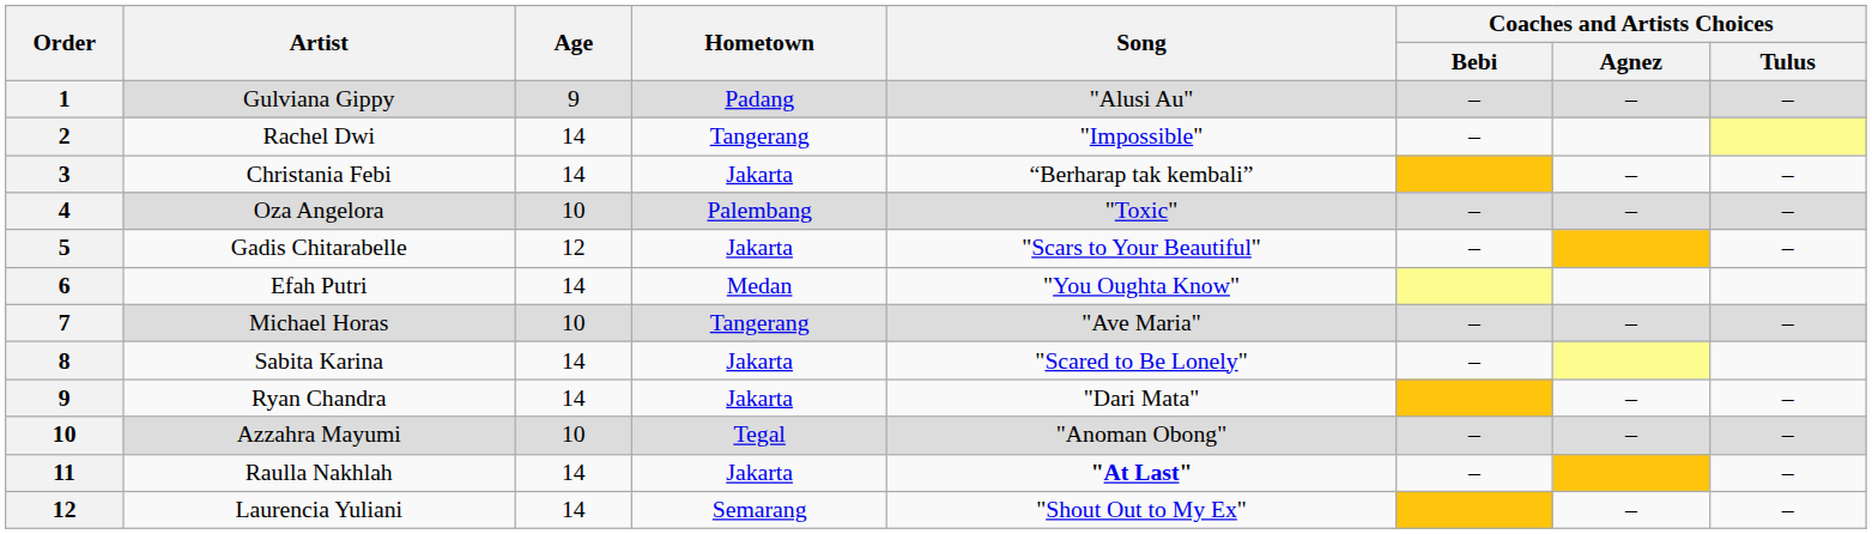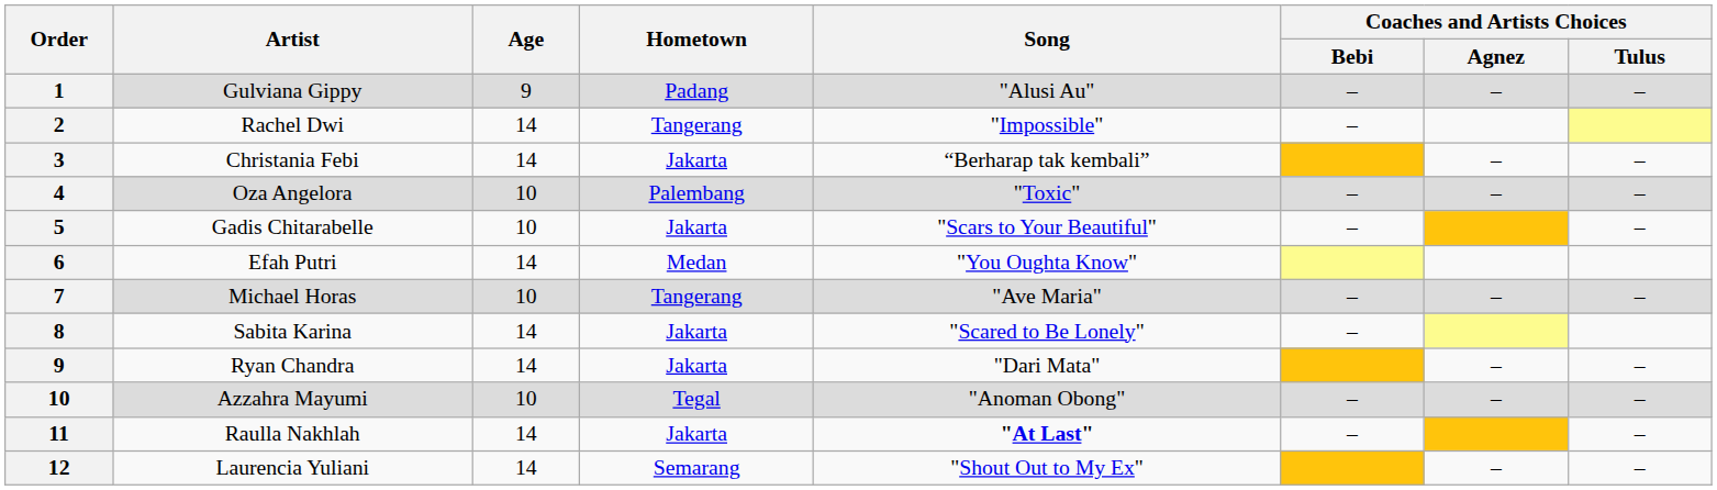 <table class="wikitable" style="text-align:center; width:100%;">
 <tr>
 <th rowspan="2" scope="col" style="width:06%;">Order</th>
 <th rowspan="2" scope="col" style="width:20%;">Artist</th>
 <th rowspan="2" scope="col" style="width:06%;">Age</th>
 <th rowspan="2" scope="col" style="width:13%;">Hometown</th>
 <th rowspan="2" scope="col" style="width:26%;">Song</th>
 <th colspan="3" scope="col" style="width:40%;">Coaches and Artists Choices</th>
 </tr>
 <tr>
 <th style="width:08%;">Bebi</th>
 <th style="width:08%;">Agnez</th>
 <th style="width:08%;">Tulus</th>
 </tr>
 <tr style="background:#dcdcdc;">
 <th>1</th>
 <td>Gulviana Gippy</td>
 <td>9</td>
 <td><a href='#'>Padang</a></td>
 <td>"Alusi Au"</td>
 <td>–</td>
 <td>–</td>
 <td>–</td>
 </tr>
 <tr>
 <th>2</th>
 <td>Rachel Dwi</td>
 <td>14</td>
 <td><a href='#'>Tangerang</a></td>
 <td>"<a href='#'>Impossible</a>"</td>
 <td>–</td>
 <td><strong></strong></td>
 <td style="background:#fdfc8f"><strong></strong></td>
 </tr>
 <tr>
 <th>3</th>
 <td>Christania Febi</td>
 <td>14</td>
 <td><a href='#'>Jakarta</a></td>
 <td>“Berharap tak kembali”</td>
 <td style="background:#ffc40c"><strong></strong></td>
 <td>–</td>
 <td>–</td>
 </tr>
 <tr style="background:#dcdcdc;">
 <th>4</th>
 <td>Oza Angelora</td>
 <td>10</td>
 <td><a href='#'>Palembang</a></td>
 <td>"<a href='#'>Toxic</a>"</td>
 <td>–</td>
 <td>–</td>
 <td>–</td>
 </tr>
 <tr>
 <th>5</th>
 <td>Gadis Chitarabelle</td>
-<td>12</td>
+<td>10</td>
 <td><a href='#'>Jakarta</a></td>
 <td>"<a href='#'>Scars to Your Beautiful</a>"</td>
 <td>–</td>
 <td style="background:#ffc40c"><strong></strong></td>
 <td>–</td>
 </tr>
 <tr>
 <th>6</th>
 <td>Efah Putri</td>
 <td>14</td>
 <td><a href='#'>Medan</a></td>
 <td>"<a href='#'>You Oughta Know</a>"</td>
 <td style="background:#fdfc8f"><strong></strong></td>
 <td><strong></strong></td>
 <td><strong></strong></td>
 </tr>
 <tr style="background:#dcdcdc;">
 <th>7</th>
 <td>Michael Horas</td>
 <td>10</td>
 <td><a href='#'>Tangerang</a></td>
 <td>"Ave Maria"</td>
 <td>–</td>
 <td>–</td>
 <td>–</td>
 </tr>
 <tr>
 <th>8</th>
 <td>Sabita Karina</td>
 <td>14</td>
 <td><a href='#'>Jakarta</a></td>
 <td>"<a href='#'>Scared to Be Lonely</a>"</td>
 <td>–</td>
 <td style="background:#fdfc8f"><strong></strong></td>
 <td><strong></strong></td>
 </tr>
 <tr>
 <th>9</th>
 <td>Ryan Chandra</td>
 <td>14</td>
 <td><a href='#'>Jakarta</a></td>
 <td>"Dari Mata"</td>
 <td style="background:#ffc40c"><strong></strong></td>
 <td>–</td>
 <td>–</td>
 </tr>
 <tr style="background:#dcdcdc;">
 <th>10</th>
 <td>Azzahra Mayumi</td>
 <td>10</td>
 <td><a href='#'>Tegal</a></td>
 <td>"Anoman Obong"</td>
 <td>–</td>
 <td>–</td>
 <td>–</td>
 </tr>
 <tr>
 <th>11</th>
 <td>Raulla Nakhlah</td>
 <td>14</td>
 <td><a href='#'>Jakarta</a></td>
 <td><strong>"<a href='#'>At Last</a>"</strong></td>
 <td>–</td>
 <td style="background:#ffc40c;"><strong></strong></td>
 <td>–</td>
 </tr>
 <tr>
 <th>12</th>
 <td>Laurencia Yuliani</td>
 <td>14</td>
 <td><a href='#'>Semarang</a></td>
 <td>"<a href='#'>Shout Out to My Ex</a>"</td>
 <td style="background:#ffc40c;"><strong></strong></td>
 <td>–</td>
 <td>–</td>
 </tr>
 </table>
